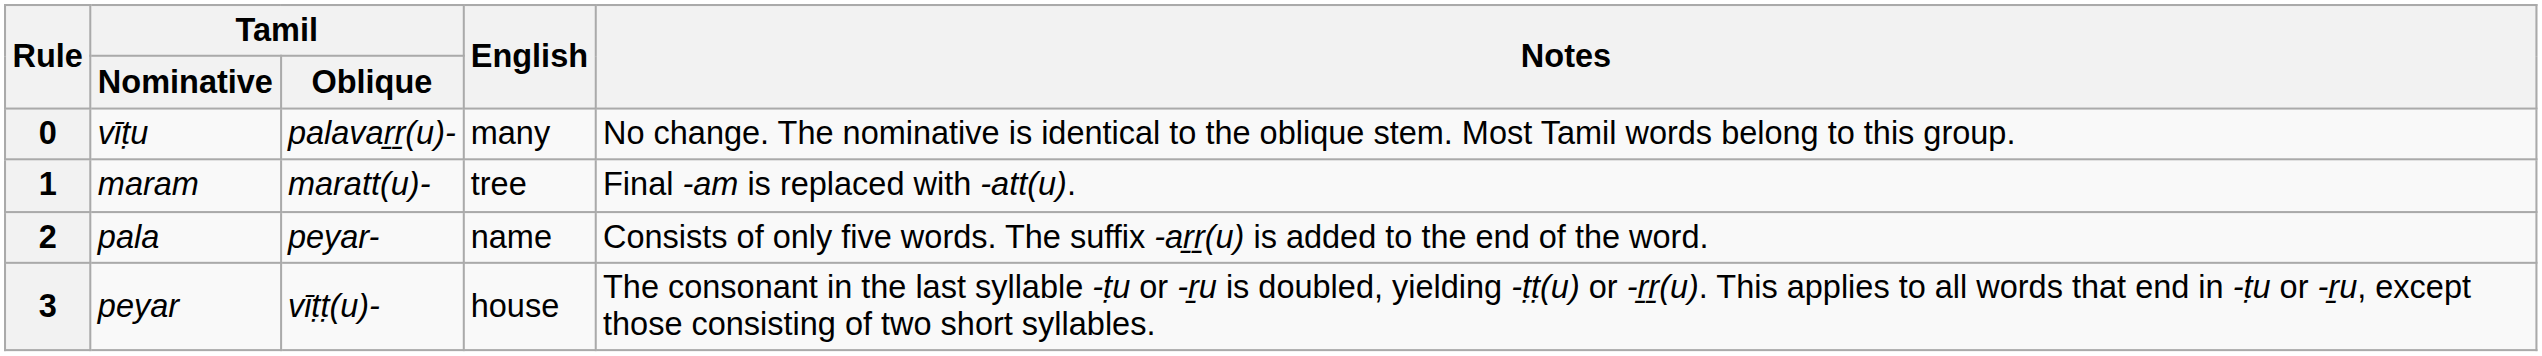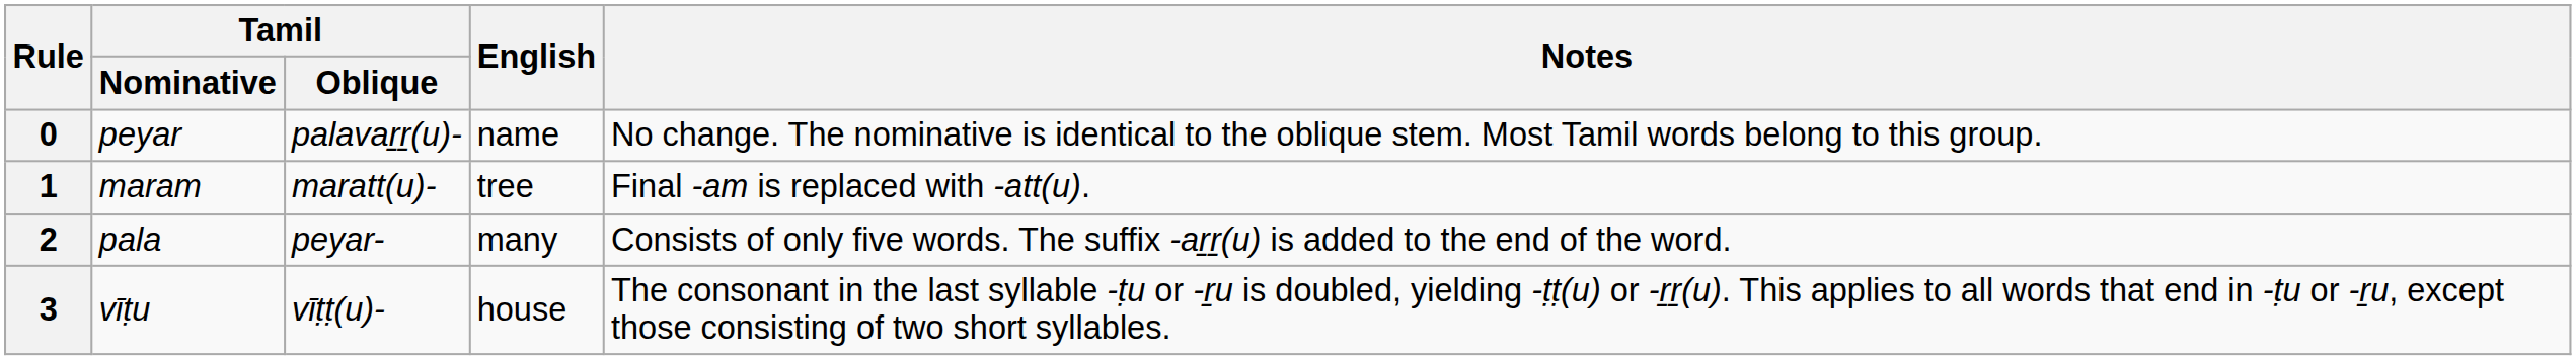 <table class="wikitable">
 <tr>
 <th rowspan="2">Rule</th>
 <th colspan="2">Tamil</th>
 <th rowspan="2">English</th>
 <th rowspan="2">Notes</th>
 </tr>
 <tr>
 <th>Nominative</th>
 <th>Oblique</th>
 </tr>
 <tr>
 <th>0</th>
-<td><em>vīṭu</em></td>
+<td><em>peyar</em></td>
 <td><em>palavaṟṟ(u)-</em></td>
-<td>many</td>
+<td>name</td>
 <td>No change. The nominative is identical to the oblique stem. Most Tamil words belong to this group.</td>
 </tr>
 <tr>
 <th>1</th>
 <td><em>maram</em></td>
 <td><em>maratt(u)-</em></td>
 <td>tree</td>
 <td>Final <em>-am</em> is replaced with <em>-att(u)</em>.</td>
 </tr>
 <tr>
 <th>2</th>
 <td><em>pala</em></td>
 <td><em>peyar-</em></td>
-<td>name</td>
+<td>many</td>
 <td>Consists of only five words. The suffix <em>-aṟṟ(u)</em> is added to the end of the word.</td>
 </tr>
 <tr>
 <th>3</th>
-<td><em>peyar</em></td>
+<td><em>vīṭu</em></td>
 <td><em>vīṭṭ(u)-</em></td>
 <td>house</td>
 <td>The consonant in the last syllable <em>-ṭu</em> or <em>-ṟu</em> is doubled, yielding <em>-ṭṭ(u)</em> or <em>-ṟṟ(u)</em>. This applies to all words that end in <em>-ṭu</em> or <em>-ṟu</em>, except those consisting of two short syllables.</td>
 </tr>
 </table>
